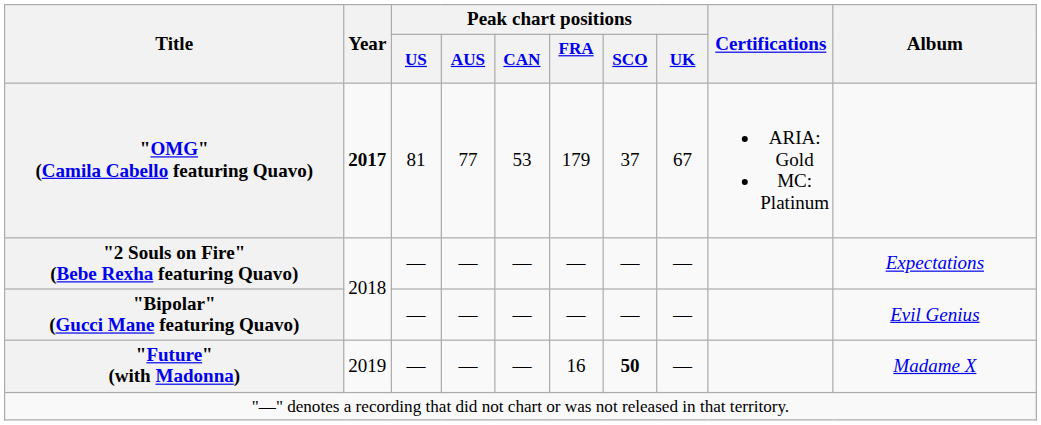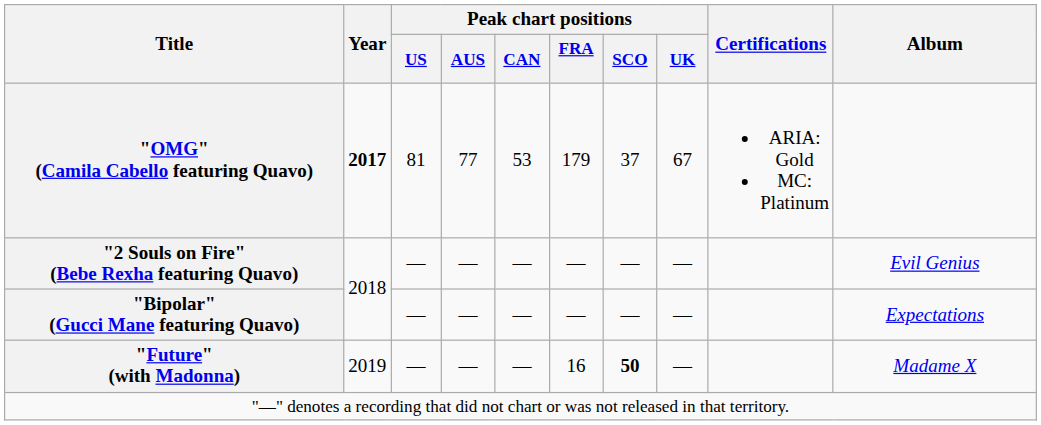 <table class="wikitable plainrowheaders" style="text-align:center;">
 <tr>
 <th scope="col" rowspan="2" style="width:22em;">Title</th>
 <th scope="col" rowspan="2">Year</th>
 <th scope="col" colspan="6">Peak chart positions</th>
 <th scope="col" rowspan="2"><a href='#'>Certifications</a></th>
 <th scope="col" rowspan="2" style="width:12em;">Album</th>
 </tr>
 <tr>
 <th scope="col" style="width:2.9em;font-size:90%;"><a href='#'>US</a><br></th>
 <th scope="col" style="width:2.9em;font-size:90%;"><a href='#'>AUS</a><br></th>
 <th scope="col" style="width:2.9em;font-size:90%;"><a href='#'>CAN</a><br></th>
 <th scope="col" style="width:2.9em;font-size:90%;"><a href='#'>FRA<br></a><br></th>
 <th scope="col" style="width:2.9em;font-size:90%;"><a href='#'>SCO</a><br></th>
 <th scope="col" style="width:2.9em;font-size:90%;"><a href='#'>UK</a><br></th>
 </tr>
 <tr>
 <th scope="row">"<a href='#'>OMG</a>"<br><span>(<a href='#'>Camila Cabello</a> featuring Quavo)</span></th>
 <td><strong>2017</strong></td>
 <td>81</td>
 <td>77</td>
 <td>53</td>
 <td>179</td>
 <td>37</td>
 <td>67</td>
 <td><br><ul><li>ARIA: Gold</li><li>MC: Platinum</li></ul></td>
 <td></td>
 </tr>
 <tr>
 <th scope="row">"2 Souls on Fire"<br><span>(<a href='#'>Bebe Rexha</a> featuring Quavo)</span></th>
 <td rowspan="2">2018</td>
 <td>—</td>
 <td>—</td>
 <td>—</td>
 <td>—</td>
 <td>—</td>
 <td>—</td>
 <td></td>
-<td><em><a href='#'>Expectations</a></em></td>
+<td><em><a href='#'>Evil Genius</a></em></td>
 </tr>
 <tr>
 <th scope="row">"Bipolar" <br><span> (<a href='#'>Gucci Mane</a> featuring Quavo)</span></th>
 <td>—</td>
 <td>—</td>
 <td>—</td>
 <td>—</td>
 <td>—</td>
 <td>—</td>
 <td></td>
-<td><em><a href='#'>Evil Genius</a></em></td>
+<td><em><a href='#'>Expectations</a></em></td>
 </tr>
 <tr>
 <th scope="row">"<a href='#'>Future</a>" <br><span> (with <a href='#'>Madonna</a>)</span></th>
 <td>2019</td>
 <td>—</td>
 <td>—</td>
 <td>—</td>
 <td>16<br></td>
 <td><strong>50</strong></td>
 <td>—</td>
 <td></td>
 <td><em><a href='#'>Madame X</a></em></td>
 </tr>
 <tr>
 <td colspan="10" style="font-size:90%">"—" denotes a recording that did not chart or was not released in that territory.</td>
 </tr>
 </table>
